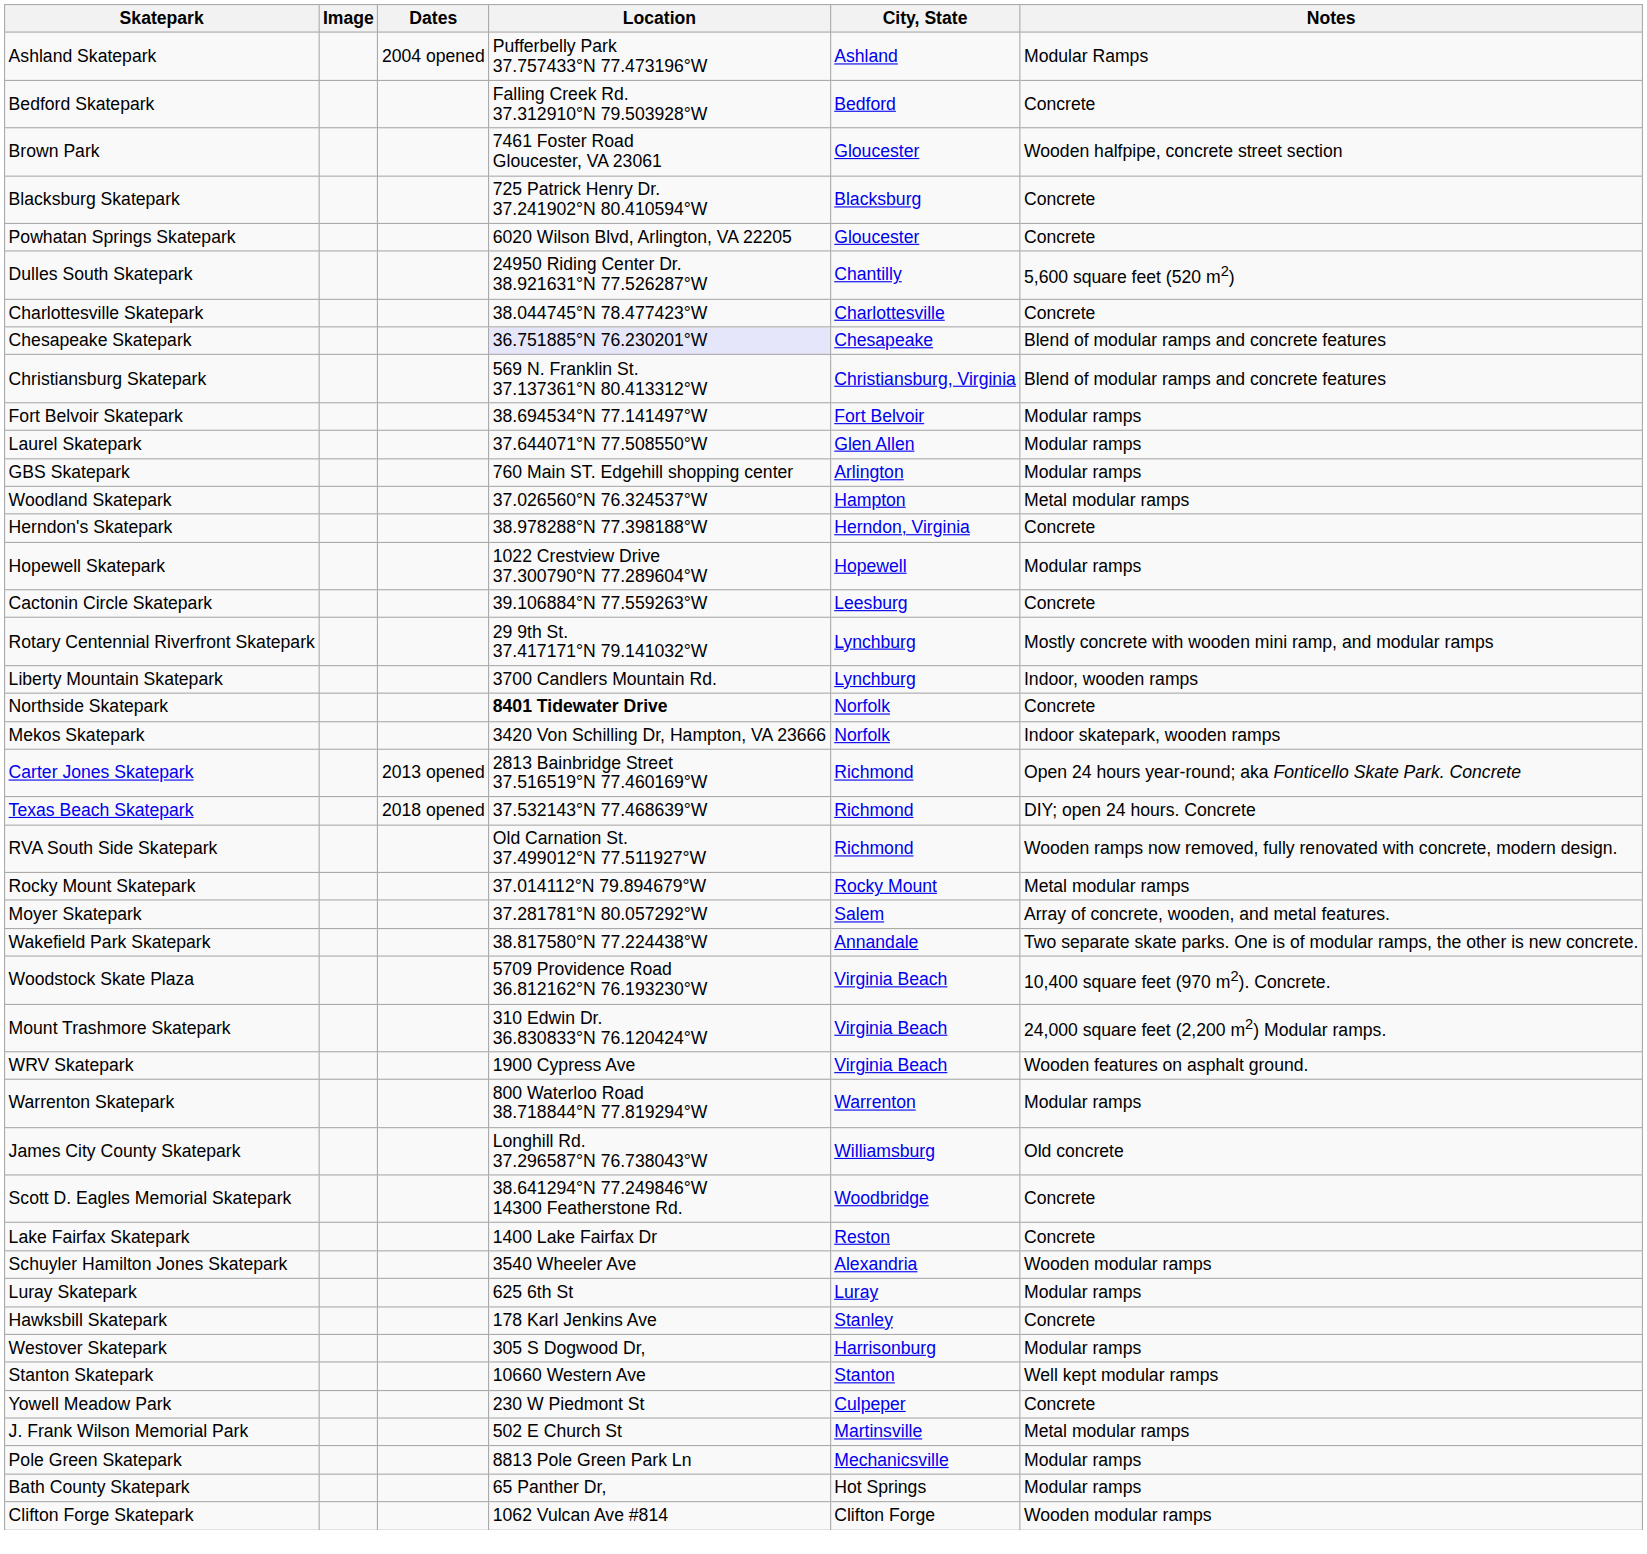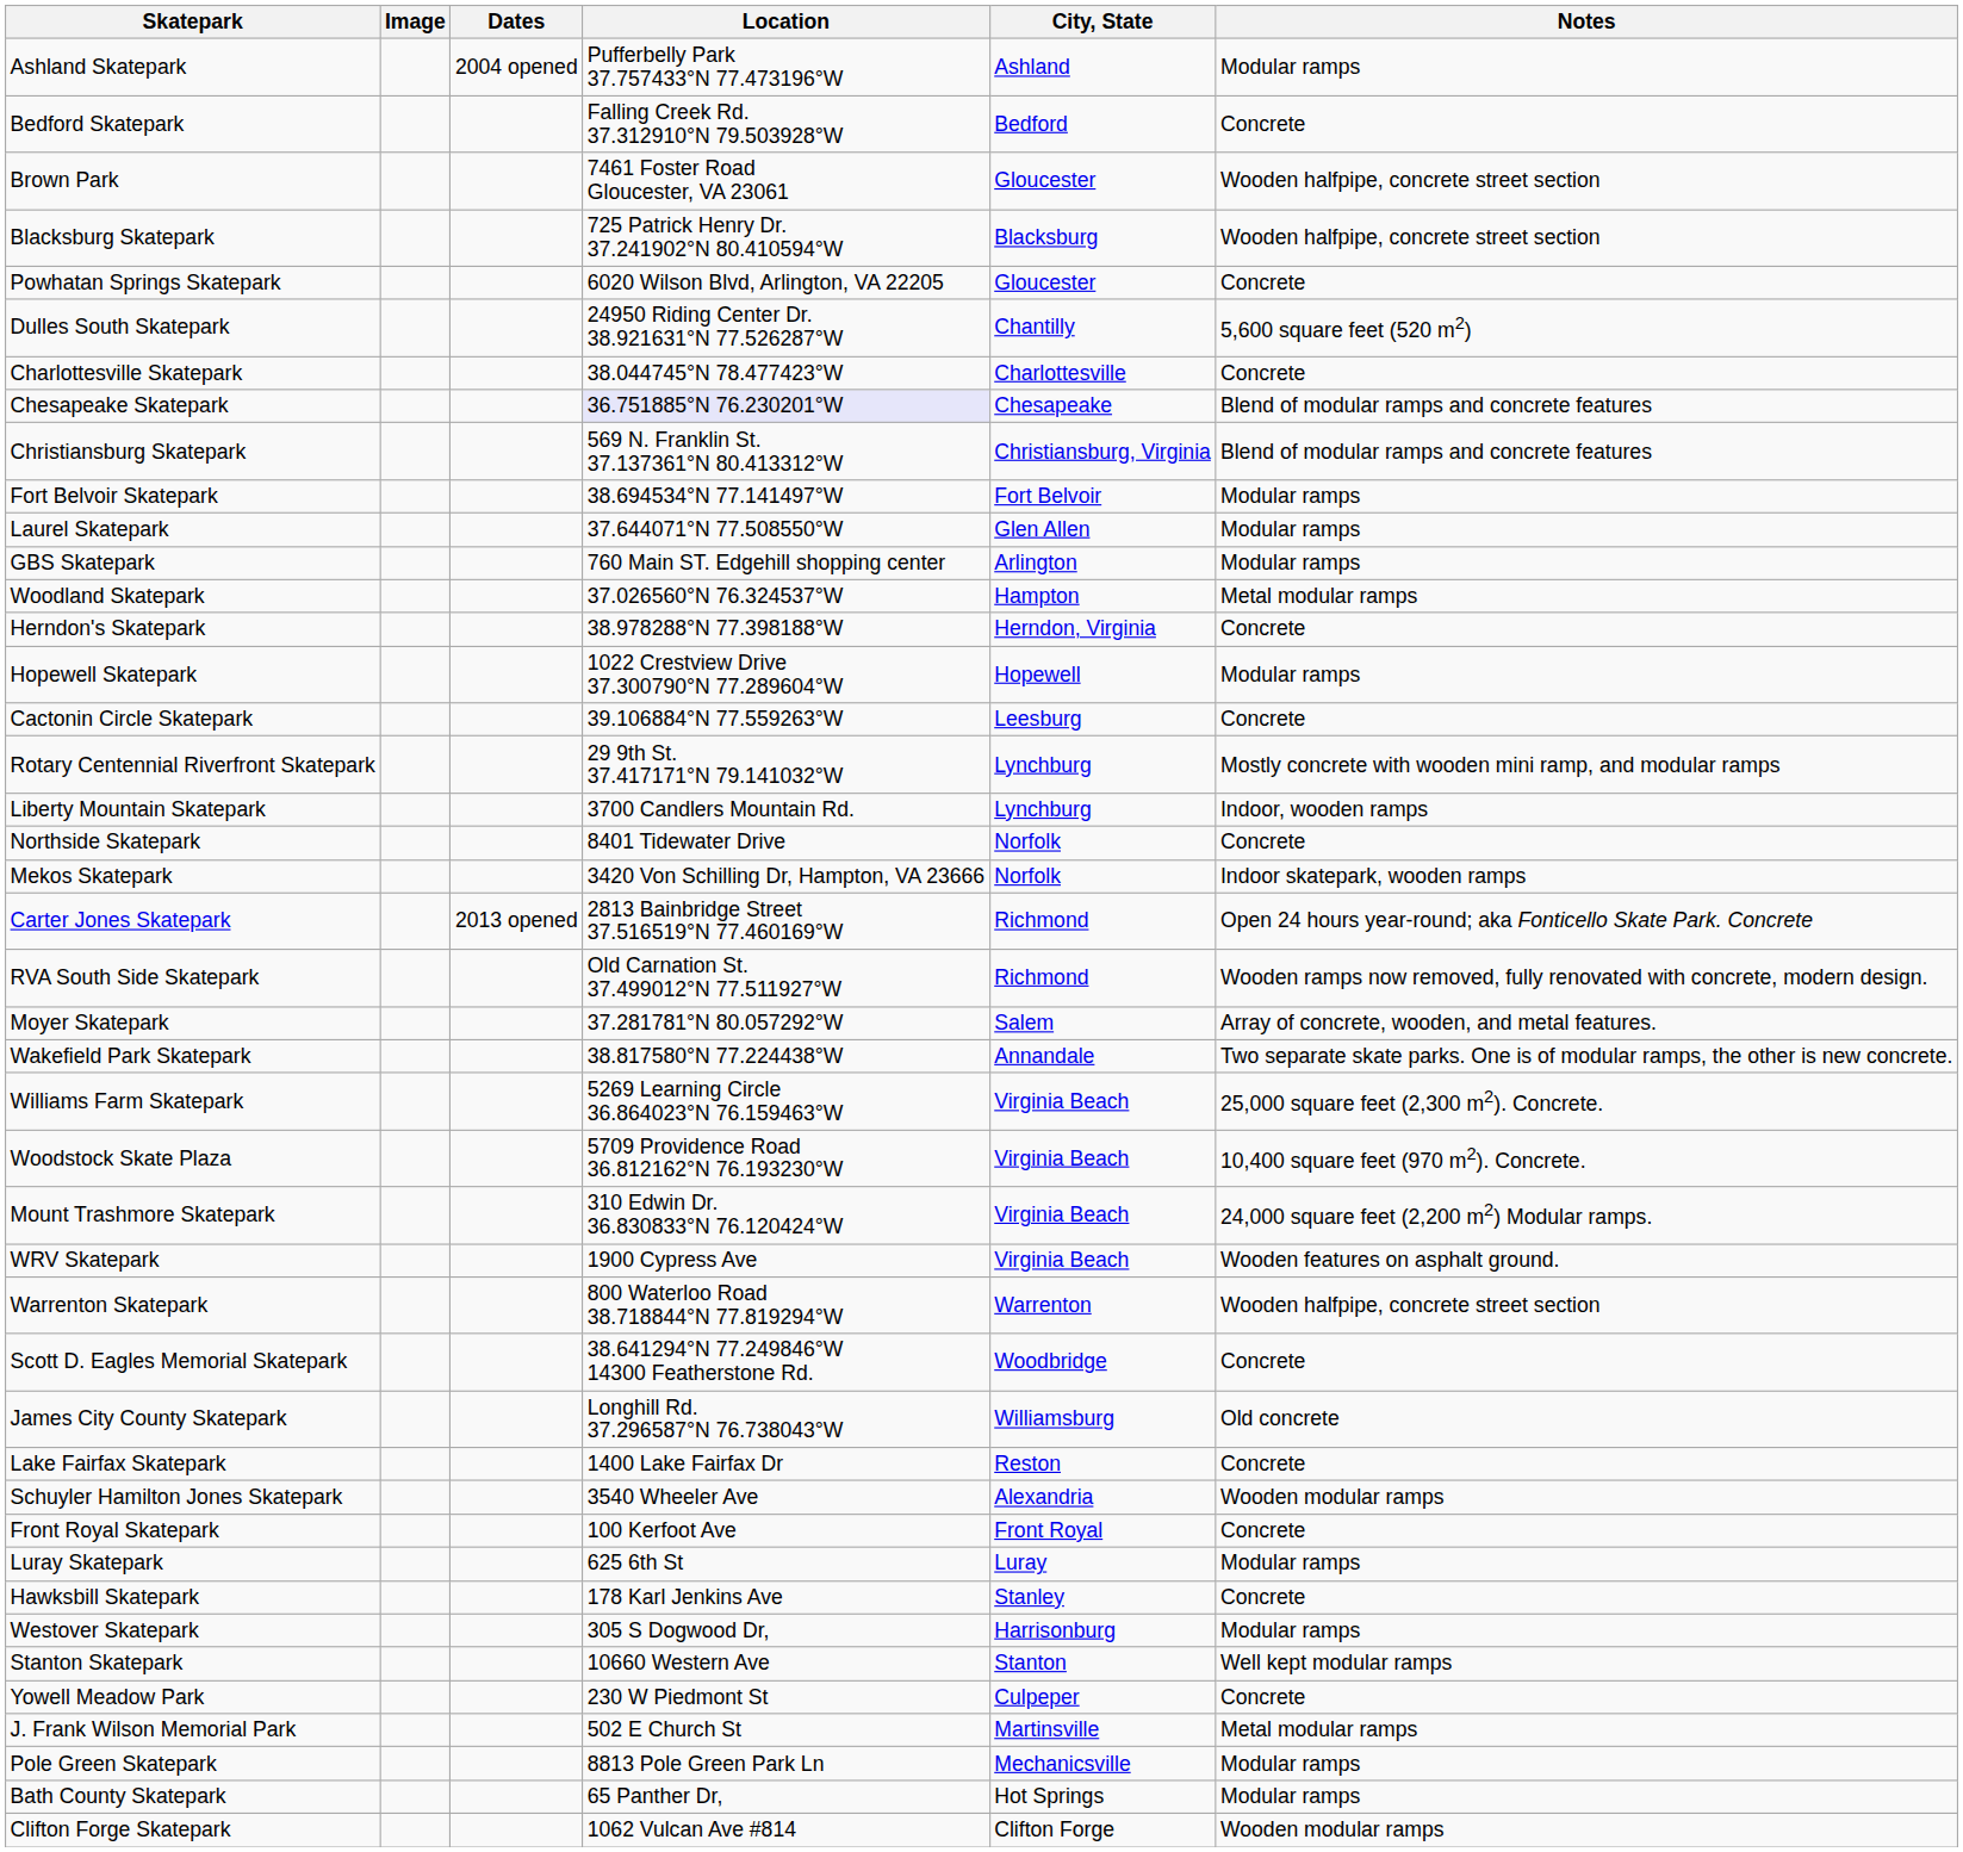 <table class="wikitable sortable">
 <tr>
 <th><strong>Skatepark</strong></th>
 <th><strong>Image</strong></th>
 <th><strong>Dates</strong></th>
 <th><strong>Location</strong></th>
 <th><strong>City, State</strong></th>
 <th><strong>Notes</strong></th>
 </tr>
 <tr>
 <td>Ashland Skatepark</td>
 <td></td>
 <td>2004 opened</td>
 <td>Pufferbelly Park<br>37.757433°N 77.473196°W</td>
 <td><a href='#'>Ashland</a></td>
-<td>Modular Ramps</td>
+<td>Modular ramps</td>
 </tr>
 <tr>
 <td>Bedford Skatepark</td>
 <td></td>
 <td></td>
 <td>Falling Creek Rd.<br>37.312910°N 79.503928°W</td>
 <td><a href='#'>Bedford</a></td>
 <td>Concrete</td>
 </tr>
 <tr>
 <td>Brown Park</td>
 <td></td>
 <td></td>
 <td>7461 Foster Road<br>Gloucester, VA 23061</td>
 <td><a href='#'>Gloucester</a></td>
 <td>Wooden halfpipe, concrete street section</td>
 </tr>
 <tr>
 <td>Blacksburg Skatepark</td>
 <td></td>
 <td></td>
 <td>725 Patrick Henry Dr.<br>37.241902°N 80.410594°W</td>
 <td><a href='#'>Blacksburg</a></td>
-<td>Concrete</td>
+<td>Wooden halfpipe, concrete street section</td>
 </tr>
 <tr>
 <td>Powhatan Springs Skatepark</td>
 <td></td>
 <td></td>
 <td>6020 Wilson Blvd, Arlington, VA 22205</td>
 <td><a href='#'>Gloucester</a></td>
 <td>Concrete</td>
 </tr>
 <tr>
 <td>Dulles South Skatepark</td>
 <td></td>
 <td></td>
 <td>24950 Riding Center Dr.<br>38.921631°N 77.526287°W</td>
 <td><a href='#'>Chantilly</a></td>
 <td>5,600 square feet (520 m<sup>2</sup>)</td>
 </tr>
 <tr>
 <td>Charlottesville Skatepark</td>
 <td></td>
 <td></td>
 <td>38.044745°N 78.477423°W</td>
 <td><a href='#'>Charlottesville</a></td>
 <td>Concrete</td>
 </tr>
 <tr>
 <td>Chesapeake Skatepark</td>
 <td></td>
 <td></td>
 <td style="background: lavender;">36.751885°N 76.230201°W</td>
 <td><a href='#'>Chesapeake</a></td>
 <td>Blend of modular ramps and concrete features</td>
 </tr>
 <tr>
 <td>Christiansburg Skatepark</td>
 <td></td>
 <td></td>
 <td>569 N. Franklin St.<br>37.137361°N 80.413312°W</td>
 <td><a href='#'>Christiansburg, Virginia</a></td>
 <td>Blend of modular ramps and concrete features</td>
 </tr>
 <tr>
 <td>Fort Belvoir Skatepark</td>
 <td></td>
 <td></td>
 <td>38.694534°N 77.141497°W</td>
 <td><a href='#'>Fort Belvoir</a></td>
 <td>Modular ramps</td>
 </tr>
 <tr>
 <td>Laurel Skatepark</td>
 <td></td>
 <td></td>
 <td>37.644071°N 77.508550°W</td>
 <td><a href='#'>Glen Allen</a></td>
 <td>Modular ramps</td>
 </tr>
 <tr>
 <td>GBS Skatepark</td>
 <td></td>
 <td></td>
 <td>760 Main ST. Edgehill shopping center</td>
 <td><a href='#'>Arlington</a></td>
 <td>Modular ramps</td>
 </tr>
 <tr>
 <td>Woodland Skatepark</td>
 <td></td>
 <td></td>
 <td>37.026560°N 76.324537°W</td>
 <td><a href='#'>Hampton</a></td>
 <td>Metal modular ramps</td>
 </tr>
 <tr>
 <td>Herndon's Skatepark</td>
 <td></td>
 <td></td>
 <td>38.978288°N 77.398188°W</td>
 <td><a href='#'>Herndon, Virginia</a></td>
 <td>Concrete</td>
 </tr>
 <tr>
 <td>Hopewell Skatepark</td>
 <td></td>
 <td></td>
 <td>1022 Crestview Drive<br>37.300790°N 77.289604°W</td>
 <td><a href='#'>Hopewell</a></td>
 <td>Modular ramps</td>
 </tr>
 <tr>
 <td>Cactonin Circle Skatepark</td>
 <td></td>
 <td></td>
 <td>39.106884°N 77.559263°W</td>
 <td><a href='#'>Leesburg</a></td>
 <td>Concrete</td>
 </tr>
 <tr>
 <td>Rotary Centennial Riverfront Skatepark</td>
 <td></td>
 <td></td>
 <td>29 9th St.<br>37.417171°N 79.141032°W</td>
 <td><a href='#'>Lynchburg</a></td>
 <td>Mostly concrete with wooden mini ramp, and modular ramps</td>
 </tr>
 <tr>
 <td>Liberty Mountain Skatepark</td>
 <td></td>
 <td></td>
 <td>3700 Candlers Mountain Rd.</td>
 <td><a href='#'>Lynchburg</a></td>
 <td>Indoor, wooden ramps</td>
 </tr>
 <tr>
 <td>Northside Skatepark</td>
 <td></td>
 <td></td>
-<td><strong>8401 Tidewater Drive</strong></td>
+<td>8401 Tidewater Drive</td>
 <td><a href='#'>Norfolk</a></td>
 <td>Concrete</td>
 </tr>
 <tr>
 <td>Mekos Skatepark</td>
 <td></td>
 <td></td>
 <td>3420 Von Schilling Dr, Hampton, VA 23666</td>
 <td><a href='#'>Norfolk</a></td>
 <td>Indoor skatepark, wooden ramps</td>
 </tr>
 <tr>
 <td><a href='#'>Carter Jones Skatepark</a></td>
 <td></td>
 <td>2013 opened</td>
 <td>2813 Bainbridge Street<br>37.516519°N 77.460169°W</td>
 <td><a href='#'>Richmond</a></td>
 <td>Open 24 hours year-round; aka <em>Fonticello Skate Park. Concrete</em></td>
 </tr>
 <tr>
-<td><a href='#'>Texas Beach Skatepark</a></td>
-<td></td>
-<td>2018 opened</td>
-<td>37.532143°N 77.468639°W</td>
-<td><a href='#'>Richmond</a></td>
-<td>DIY; open 24 hours. Concrete</td>
-</tr>
-<tr>
 <td>RVA South Side Skatepark</td>
 <td></td>
 <td></td>
 <td>Old Carnation St.<br>37.499012°N 77.511927°W</td>
 <td><a href='#'>Richmond</a></td>
 <td>Wooden ramps now removed, fully renovated with concrete, modern design.</td>
-</tr>
-<tr>
-<td>Rocky Mount Skatepark</td>
-<td></td>
-<td></td>
-<td>37.014112°N 79.894679°W</td>
-<td><a href='#'>Rocky Mount</a></td>
-<td>Metal modular ramps</td>
 </tr>
 <tr>
 <td>Moyer Skatepark</td>
 <td></td>
 <td></td>
 <td>37.281781°N 80.057292°W</td>
 <td><a href='#'>Salem</a></td>
 <td>Array of concrete, wooden, and metal features.</td>
 </tr>
 <tr>
 <td>Wakefield Park Skatepark</td>
 <td></td>
 <td></td>
 <td>38.817580°N 77.224438°W</td>
 <td><a href='#'>Annandale</a></td>
 <td>Two separate skate parks. One is of modular ramps, the other is new concrete.</td>
+</tr>
+<tr>
+<td>Williams Farm Skatepark</td>
+<td></td>
+<td></td>
+<td>5269 Learning Circle<br>36.864023°N 76.159463°W</td>
+<td><a href='#'>Virginia Beach</a></td>
+<td>25,000 square feet (2,300 m<sup>2</sup>). Concrete.</td>
 </tr>
 <tr>
 <td>Woodstock Skate Plaza</td>
 <td></td>
 <td></td>
 <td>5709 Providence Road<br>36.812162°N 76.193230°W</td>
 <td><a href='#'>Virginia Beach</a></td>
 <td>10,400 square feet (970 m<sup>2</sup>). Concrete.</td>
 </tr>
 <tr>
 <td>Mount Trashmore Skatepark</td>
 <td></td>
 <td></td>
 <td>310 Edwin Dr.<br>36.830833°N 76.120424°W</td>
 <td><a href='#'>Virginia Beach</a></td>
 <td>24,000 square feet (2,200 m<sup>2</sup>) Modular ramps.</td>
 </tr>
 <tr>
 <td>WRV Skatepark</td>
 <td></td>
 <td></td>
 <td>1900 Cypress Ave</td>
 <td><a href='#'>Virginia Beach</a></td>
 <td>Wooden features on asphalt ground.</td>
 </tr>
 <tr>
 <td>Warrenton Skatepark</td>
 <td></td>
 <td></td>
 <td>800 Waterloo Road<br>38.718844°N 77.819294°W</td>
 <td><a href='#'>Warrenton</a></td>
-<td>Modular ramps</td>
+<td>Wooden halfpipe, concrete street section</td>
+</tr>
+<tr>
+<td>Scott D. Eagles Memorial Skatepark</td>
+<td></td>
+<td></td>
+<td>38.641294°N 77.249846°W<br>14300 Featherstone Rd.</td>
+<td><a href='#'>Woodbridge</a></td>
+<td>Concrete</td>
 </tr>
 <tr>
 <td>James City County Skatepark</td>
 <td></td>
 <td></td>
 <td>Longhill Rd.<br>37.296587°N 76.738043°W</td>
 <td><a href='#'>Williamsburg</a></td>
 <td>Old concrete</td>
-</tr>
-<tr>
-<td>Scott D. Eagles Memorial Skatepark</td>
-<td></td>
-<td></td>
-<td>38.641294°N 77.249846°W<br>14300 Featherstone Rd.</td>
-<td><a href='#'>Woodbridge</a></td>
-<td>Concrete</td>
 </tr>
 <tr>
 <td>Lake Fairfax Skatepark</td>
 <td></td>
 <td></td>
 <td>1400 Lake Fairfax Dr</td>
 <td><a href='#'>Reston</a></td>
 <td>Concrete</td>
 </tr>
 <tr>
 <td>Schuyler Hamilton Jones Skatepark</td>
 <td></td>
 <td></td>
 <td>3540 Wheeler Ave</td>
 <td><a href='#'>Alexandria</a></td>
 <td>Wooden modular ramps</td>
+</tr>
+<tr>
+<td>Front Royal Skatepark</td>
+<td></td>
+<td></td>
+<td>100 Kerfoot Ave</td>
+<td><a href='#'>Front Royal</a></td>
+<td>Concrete</td>
 </tr>
 <tr>
 <td>Luray Skatepark</td>
 <td></td>
 <td></td>
 <td>625 6th St</td>
 <td><a href='#'>Luray</a></td>
 <td>Modular ramps</td>
 </tr>
 <tr>
 <td>Hawksbill Skatepark</td>
 <td></td>
 <td></td>
 <td>178 Karl Jenkins Ave</td>
 <td><a href='#'>Stanley</a></td>
 <td>Concrete</td>
 </tr>
 <tr>
 <td>Westover Skatepark</td>
 <td></td>
 <td></td>
 <td>305 S Dogwood Dr,</td>
 <td><a href='#'>Harrisonburg</a></td>
 <td>Modular ramps</td>
 </tr>
 <tr>
 <td>Stanton Skatepark</td>
 <td></td>
 <td></td>
 <td>10660 Western Ave</td>
 <td><a href='#'>Stanton</a></td>
 <td>Well kept modular ramps</td>
 </tr>
 <tr>
 <td>Yowell Meadow Park</td>
 <td></td>
 <td></td>
 <td>230 W Piedmont St</td>
 <td><a href='#'>Culpeper</a></td>
 <td>Concrete</td>
 </tr>
 <tr>
 <td>J. Frank Wilson Memorial Park</td>
 <td></td>
 <td></td>
 <td>502 E Church St</td>
 <td><a href='#'>Martinsville</a></td>
 <td>Metal modular ramps</td>
 </tr>
 <tr>
 <td>Pole Green Skatepark</td>
 <td></td>
 <td></td>
 <td>8813 Pole Green Park Ln</td>
 <td><a href='#'>Mechanicsville</a></td>
 <td>Modular ramps</td>
 </tr>
 <tr>
 <td>Bath County Skatepark</td>
 <td></td>
 <td></td>
 <td>65 Panther Dr,</td>
 <td>Hot Springs</td>
 <td>Modular ramps</td>
 </tr>
 <tr>
 <td>Clifton Forge Skatepark</td>
 <td></td>
 <td></td>
 <td>1062 Vulcan Ave #814</td>
 <td>Clifton Forge</td>
 <td>Wooden modular ramps</td>
 </tr>
 </table>
